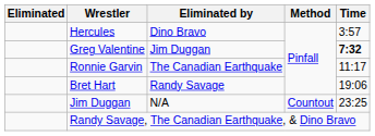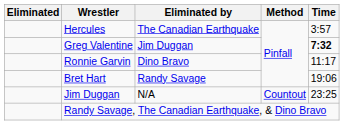 <table class="wikitable sortable">
 <tr>
 <th>Eliminated</th>
 <th>Wrestler</th>
 <th>Eliminated by</th>
 <th>Method</th>
 <th>Time</th>
 </tr>
 <tr>
 <td></td>
 <td><a href='#'>Hercules</a></td>
-<td><a href='#'>Dino Bravo</a></td>
+<td><a href='#'>The Canadian Earthquake</a></td>
 <td rowspan="4"><a href='#'>Pinfall</a></td>
 <td>3:57</td>
 </tr>
 <tr>
 <td></td>
 <td><a href='#'>Greg Valentine</a></td>
 <td><a href='#'>Jim Duggan</a></td>
 <td><strong>7:32</strong></td>
 </tr>
 <tr>
 <td></td>
 <td><a href='#'>Ronnie Garvin</a></td>
-<td><a href='#'>The Canadian Earthquake</a></td>
+<td><a href='#'>Dino Bravo</a></td>
 <td>11:17</td>
 </tr>
 <tr>
 <td></td>
 <td><a href='#'>Bret Hart</a></td>
 <td><a href='#'>Randy Savage</a></td>
 <td>19:06</td>
 </tr>
 <tr>
 <td></td>
 <td><a href='#'>Jim Duggan</a></td>
 <td>N/A</td>
 <td><a href='#'>Countout</a></td>
 <td>23:25</td>
 </tr>
 <tr>
 <td></td>
 <td colspan="4"><a href='#'>Randy Savage</a>, <a href='#'>The Canadian Earthquake</a>, & <a href='#'>Dino Bravo</a></td>
 </tr>
 </table>
